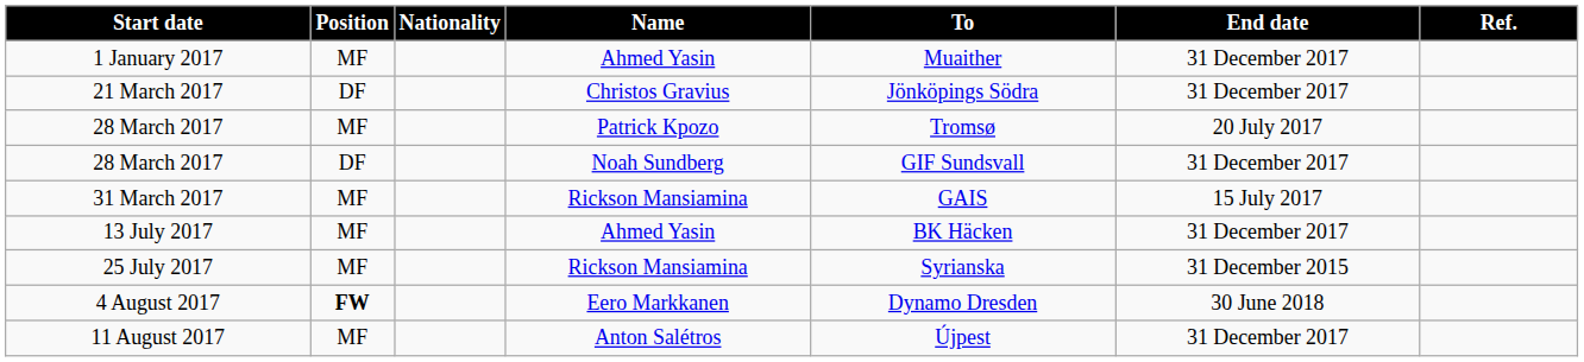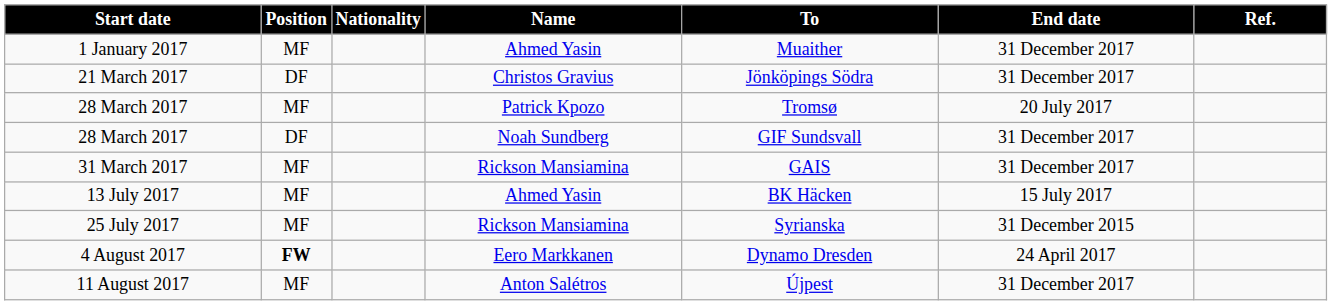 <table class="wikitable"  style="text-align:center; font-size:90%; ">
 <tr>
 <th style="background:#000000; color:white; width:200px;">Start date</th>
 <th style="background:#000000; color:white; width:50px;">Position</th>
 <th style="background:#000000; color:white; width:50px;">Nationality</th>
 <th style="background:#000000; color:white; width:200px;">Name</th>
 <th style="background:#000000; color:white; width:200px;">To</th>
 <th style="background:#000000; color:white; width:200px;">End date</th>
 <th style="background:#000000; color:white; width:100px;">Ref.</th>
 </tr>
 <tr>
 <td>1 January 2017</td>
 <td>MF</td>
 <td></td>
 <td><a href='#'>Ahmed Yasin</a></td>
 <td><a href='#'>Muaither</a></td>
 <td>31 December 2017</td>
 <td></td>
 </tr>
 <tr>
 <td>21 March 2017</td>
 <td>DF</td>
 <td></td>
 <td><a href='#'>Christos Gravius</a></td>
 <td><a href='#'>Jönköpings Södra</a></td>
 <td>31 December 2017</td>
 <td></td>
 </tr>
 <tr>
 <td>28 March 2017</td>
 <td>MF</td>
 <td></td>
 <td><a href='#'>Patrick Kpozo</a></td>
 <td><a href='#'>Tromsø</a></td>
 <td>20 July 2017</td>
 <td></td>
 </tr>
 <tr>
 <td>28 March 2017</td>
 <td>DF</td>
 <td></td>
 <td><a href='#'>Noah Sundberg</a></td>
 <td><a href='#'>GIF Sundsvall</a></td>
 <td>31 December 2017</td>
 <td></td>
 </tr>
 <tr>
 <td>31 March 2017</td>
 <td>MF</td>
 <td></td>
 <td><a href='#'>Rickson Mansiamina</a></td>
 <td><a href='#'>GAIS</a></td>
-<td>15 July 2017</td>
+<td>31 December 2017</td>
 <td></td>
 </tr>
 <tr>
 <td>13 July 2017</td>
 <td>MF</td>
 <td></td>
 <td><a href='#'>Ahmed Yasin</a></td>
 <td><a href='#'>BK Häcken</a></td>
-<td>31 December 2017</td>
+<td>15 July 2017</td>
 <td></td>
 </tr>
 <tr>
 <td>25 July 2017</td>
 <td>MF</td>
 <td></td>
 <td><a href='#'>Rickson Mansiamina</a></td>
 <td><a href='#'>Syrianska</a></td>
 <td>31 December 2015</td>
 <td></td>
 </tr>
 <tr>
 <td>4 August 2017</td>
 <td><strong>FW</strong></td>
 <td></td>
 <td><a href='#'>Eero Markkanen</a></td>
 <td><a href='#'>Dynamo Dresden</a></td>
-<td>30 June 2018</td>
+<td>24 April 2017</td>
 <td></td>
 </tr>
 <tr>
 <td>11 August 2017</td>
 <td>MF</td>
 <td></td>
 <td><a href='#'>Anton Salétros</a></td>
 <td><a href='#'>Újpest</a></td>
 <td>31 December 2017</td>
 <td></td>
 </tr>
 </table>
